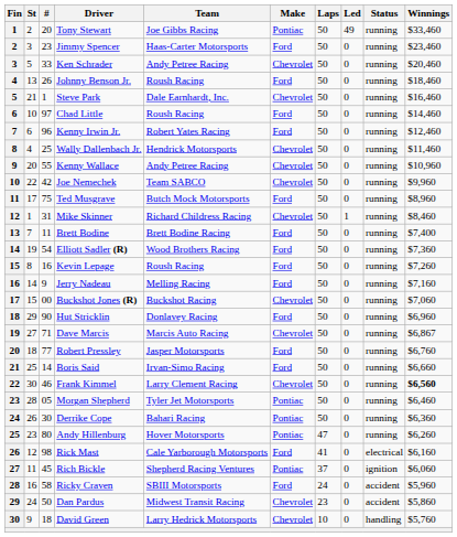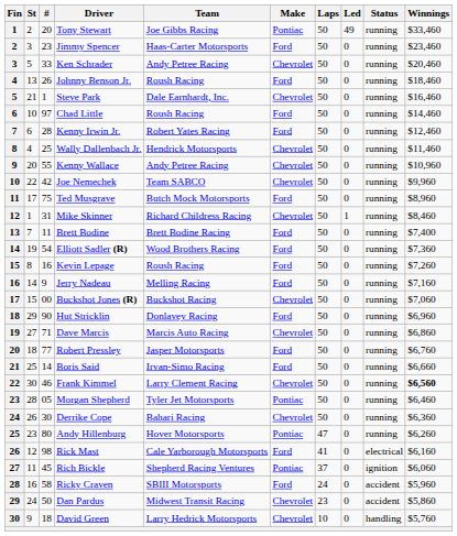 <table class="wikitable" style="font-size:95%">
 <tr>
 <th>Fin</th>
 <th>St</th>
 <th>#</th>
 <th>Driver</th>
 <th>Team</th>
 <th>Make</th>
 <th>Laps</th>
 <th>Led</th>
 <th>Status</th>
 <th>Winnings</th>
 </tr>
 <tr>
 <th>1</th>
 <td>2</td>
 <td>20</td>
 <td><a href='#'>Tony Stewart</a></td>
 <td><a href='#'>Joe Gibbs Racing</a></td>
 <td><a href='#'>Pontiac</a></td>
 <td>50</td>
 <td>49</td>
 <td>running</td>
 <td>$33,460</td>
 </tr>
 <tr>
 <th>2</th>
 <td>3</td>
 <td>23</td>
 <td><a href='#'>Jimmy Spencer</a></td>
 <td><a href='#'>Haas-Carter Motorsports</a></td>
 <td><a href='#'>Ford</a></td>
 <td>50</td>
 <td>0</td>
 <td>running</td>
 <td>$23,460</td>
 </tr>
 <tr>
 <th>3</th>
 <td>5</td>
 <td>33</td>
 <td><a href='#'>Ken Schrader</a></td>
 <td><a href='#'>Andy Petree Racing</a></td>
 <td><a href='#'>Chevrolet</a></td>
 <td>50</td>
 <td>0</td>
 <td>running</td>
 <td>$20,460</td>
 </tr>
 <tr>
 <th>4</th>
 <td>13</td>
 <td>26</td>
 <td><a href='#'>Johnny Benson Jr.</a></td>
 <td><a href='#'>Roush Racing</a></td>
 <td><a href='#'>Ford</a></td>
 <td>50</td>
 <td>0</td>
 <td>running</td>
 <td>$18,460</td>
 </tr>
 <tr>
 <th>5</th>
 <td>21</td>
 <td>1</td>
 <td><a href='#'>Steve Park</a></td>
 <td><a href='#'>Dale Earnhardt, Inc.</a></td>
 <td><a href='#'>Chevrolet</a></td>
 <td>50</td>
 <td>0</td>
 <td>running</td>
 <td>$16,460</td>
 </tr>
 <tr>
 <th>6</th>
 <td>10</td>
 <td>97</td>
 <td><a href='#'>Chad Little</a></td>
 <td><a href='#'>Roush Racing</a></td>
 <td><a href='#'>Ford</a></td>
 <td>50</td>
 <td>0</td>
 <td>running</td>
 <td>$14,460</td>
 </tr>
 <tr>
 <th>7</th>
 <td>6</td>
-<td>96</td>
+<td>28</td>
 <td><a href='#'>Kenny Irwin Jr.</a></td>
 <td><a href='#'>Robert Yates Racing</a></td>
 <td><a href='#'>Ford</a></td>
 <td>50</td>
 <td>0</td>
 <td>running</td>
 <td>$12,460</td>
 </tr>
 <tr>
 <th>8</th>
 <td>4</td>
 <td>25</td>
 <td><a href='#'>Wally Dallenbach Jr.</a></td>
 <td><a href='#'>Hendrick Motorsports</a></td>
 <td><a href='#'>Chevrolet</a></td>
 <td>50</td>
 <td>0</td>
 <td>running</td>
 <td>$11,460</td>
 </tr>
 <tr>
 <th>9</th>
 <td>20</td>
 <td>55</td>
 <td><a href='#'>Kenny Wallace</a></td>
 <td><a href='#'>Andy Petree Racing</a></td>
 <td><a href='#'>Chevrolet</a></td>
 <td>50</td>
 <td>0</td>
 <td>running</td>
 <td>$10,960</td>
 </tr>
 <tr>
 <th>10</th>
 <td>22</td>
 <td>42</td>
 <td><a href='#'>Joe Nemechek</a></td>
 <td><a href='#'>Team SABCO</a></td>
 <td><a href='#'>Chevrolet</a></td>
 <td>50</td>
 <td>0</td>
 <td>running</td>
 <td>$9,960</td>
 </tr>
 <tr>
 <th>11</th>
 <td>17</td>
 <td>75</td>
 <td><a href='#'>Ted Musgrave</a></td>
 <td><a href='#'>Butch Mock Motorsports</a></td>
 <td><a href='#'>Ford</a></td>
 <td>50</td>
 <td>0</td>
 <td>running</td>
 <td>$8,960</td>
 </tr>
 <tr>
 <th>12</th>
 <td>1</td>
 <td>31</td>
 <td><a href='#'>Mike Skinner</a></td>
 <td><a href='#'>Richard Childress Racing</a></td>
 <td><a href='#'>Chevrolet</a></td>
 <td>50</td>
 <td>1</td>
 <td>running</td>
 <td>$8,460</td>
 </tr>
 <tr>
 <th>13</th>
 <td>7</td>
 <td>11</td>
 <td><a href='#'>Brett Bodine</a></td>
 <td><a href='#'>Brett Bodine Racing</a></td>
 <td><a href='#'>Ford</a></td>
 <td>50</td>
 <td>0</td>
 <td>running</td>
 <td>$7,400</td>
 </tr>
 <tr>
 <th>14</th>
 <td>19</td>
 <td>54</td>
 <td><a href='#'>Elliott Sadler</a> <strong>(R)</strong></td>
 <td><a href='#'>Wood Brothers Racing</a></td>
 <td><a href='#'>Ford</a></td>
 <td>50</td>
 <td>0</td>
 <td>running</td>
 <td>$7,360</td>
 </tr>
 <tr>
 <th>15</th>
 <td>8</td>
 <td>16</td>
 <td><a href='#'>Kevin Lepage</a></td>
 <td><a href='#'>Roush Racing</a></td>
 <td><a href='#'>Ford</a></td>
 <td>50</td>
 <td>0</td>
 <td>running</td>
 <td>$7,260</td>
 </tr>
 <tr>
 <th>16</th>
 <td>14</td>
 <td>9</td>
 <td><a href='#'>Jerry Nadeau</a></td>
 <td><a href='#'>Melling Racing</a></td>
 <td><a href='#'>Ford</a></td>
 <td>50</td>
 <td>0</td>
 <td>running</td>
 <td>$7,160</td>
 </tr>
 <tr>
 <th>17</th>
 <td>15</td>
 <td>00</td>
 <td><a href='#'>Buckshot Jones</a> <strong>(R)</strong></td>
 <td><a href='#'>Buckshot Racing</a></td>
 <td><a href='#'>Chevrolet</a></td>
 <td>50</td>
 <td>0</td>
 <td>running</td>
 <td>$7,060</td>
 </tr>
 <tr>
 <th>18</th>
 <td>29</td>
 <td>90</td>
 <td><a href='#'>Hut Stricklin</a></td>
 <td><a href='#'>Donlavey Racing</a></td>
 <td><a href='#'>Ford</a></td>
 <td>50</td>
 <td>0</td>
 <td>running</td>
 <td>$6,960</td>
 </tr>
 <tr>
 <th>19</th>
 <td>27</td>
 <td>71</td>
 <td><a href='#'>Dave Marcis</a></td>
 <td><a href='#'>Marcis Auto Racing</a></td>
 <td><a href='#'>Chevrolet</a></td>
 <td>50</td>
 <td>0</td>
 <td>running</td>
-<td>$6,867</td>
+<td>$6,860</td>
 </tr>
 <tr>
 <th>20</th>
 <td>18</td>
 <td>77</td>
 <td><a href='#'>Robert Pressley</a></td>
 <td><a href='#'>Jasper Motorsports</a></td>
 <td><a href='#'>Ford</a></td>
 <td>50</td>
 <td>0</td>
 <td>running</td>
 <td>$6,760</td>
 </tr>
 <tr>
 <th>21</th>
 <td>25</td>
 <td>14</td>
 <td><a href='#'>Boris Said</a></td>
 <td><a href='#'>Irvan-Simo Racing</a></td>
 <td><a href='#'>Ford</a></td>
 <td>50</td>
 <td>0</td>
 <td>running</td>
 <td>$6,660</td>
 </tr>
 <tr>
 <th>22</th>
 <td>30</td>
 <td>46</td>
 <td><a href='#'>Frank Kimmel</a></td>
 <td><a href='#'>Larry Clement Racing</a></td>
 <td><a href='#'>Chevrolet</a></td>
 <td>50</td>
 <td>0</td>
 <td>running</td>
 <td><strong>$6,560</strong></td>
 </tr>
 <tr>
 <th>23</th>
 <td>28</td>
 <td>05</td>
 <td><a href='#'>Morgan Shepherd</a></td>
 <td><a href='#'>Tyler Jet Motorsports</a></td>
 <td><a href='#'>Pontiac</a></td>
 <td>50</td>
 <td>0</td>
 <td>running</td>
 <td>$6,460</td>
 </tr>
 <tr>
 <th>24</th>
 <td>26</td>
 <td>30</td>
 <td><a href='#'>Derrike Cope</a></td>
 <td><a href='#'>Bahari Racing</a></td>
-<td><a href='#'>Pontiac</a></td>
+<td><a href='#'>Chevrolet</a></td>
 <td>50</td>
 <td>0</td>
 <td>running</td>
 <td>$6,360</td>
 </tr>
 <tr>
 <th>25</th>
 <td>23</td>
 <td>80</td>
 <td><a href='#'>Andy Hillenburg</a></td>
 <td><a href='#'>Hover Motorsports</a></td>
 <td><a href='#'>Pontiac</a></td>
 <td>47</td>
 <td>0</td>
 <td>running</td>
 <td>$6,260</td>
 </tr>
 <tr>
 <th>26</th>
 <td>12</td>
 <td>98</td>
 <td><a href='#'>Rick Mast</a></td>
 <td><a href='#'>Cale Yarborough Motorsports</a></td>
 <td><a href='#'>Ford</a></td>
 <td>41</td>
 <td>0</td>
 <td>electrical</td>
 <td>$6,160</td>
 </tr>
 <tr>
 <th>27</th>
 <td>11</td>
 <td>45</td>
 <td><a href='#'>Rich Bickle</a></td>
 <td><a href='#'>Shepherd Racing Ventures</a></td>
 <td><a href='#'>Pontiac</a></td>
 <td>37</td>
 <td>0</td>
 <td>ignition</td>
 <td>$6,060</td>
 </tr>
 <tr>
 <th>28</th>
 <td>16</td>
 <td>58</td>
 <td><a href='#'>Ricky Craven</a></td>
 <td><a href='#'>SBIII Motorsports</a></td>
 <td><a href='#'>Ford</a></td>
 <td>24</td>
 <td>0</td>
 <td>accident</td>
 <td>$5,960</td>
 </tr>
 <tr>
 <th>29</th>
 <td>24</td>
 <td>50</td>
 <td><a href='#'>Dan Pardus</a></td>
 <td><a href='#'>Midwest Transit Racing</a></td>
 <td><a href='#'>Chevrolet</a></td>
 <td>23</td>
 <td>0</td>
 <td>accident</td>
 <td>$5,860</td>
 </tr>
 <tr>
 <th>30</th>
 <td>9</td>
 <td>18</td>
 <td><a href='#'>David Green</a></td>
 <td><a href='#'>Larry Hedrick Motorsports</a></td>
 <td><a href='#'>Chevrolet</a></td>
 <td>10</td>
 <td>0</td>
 <td>handling</td>
 <td>$5,760</td>
 </tr>
 <tr>
 <th colspan="10"></th>
 </tr>
 </table>
